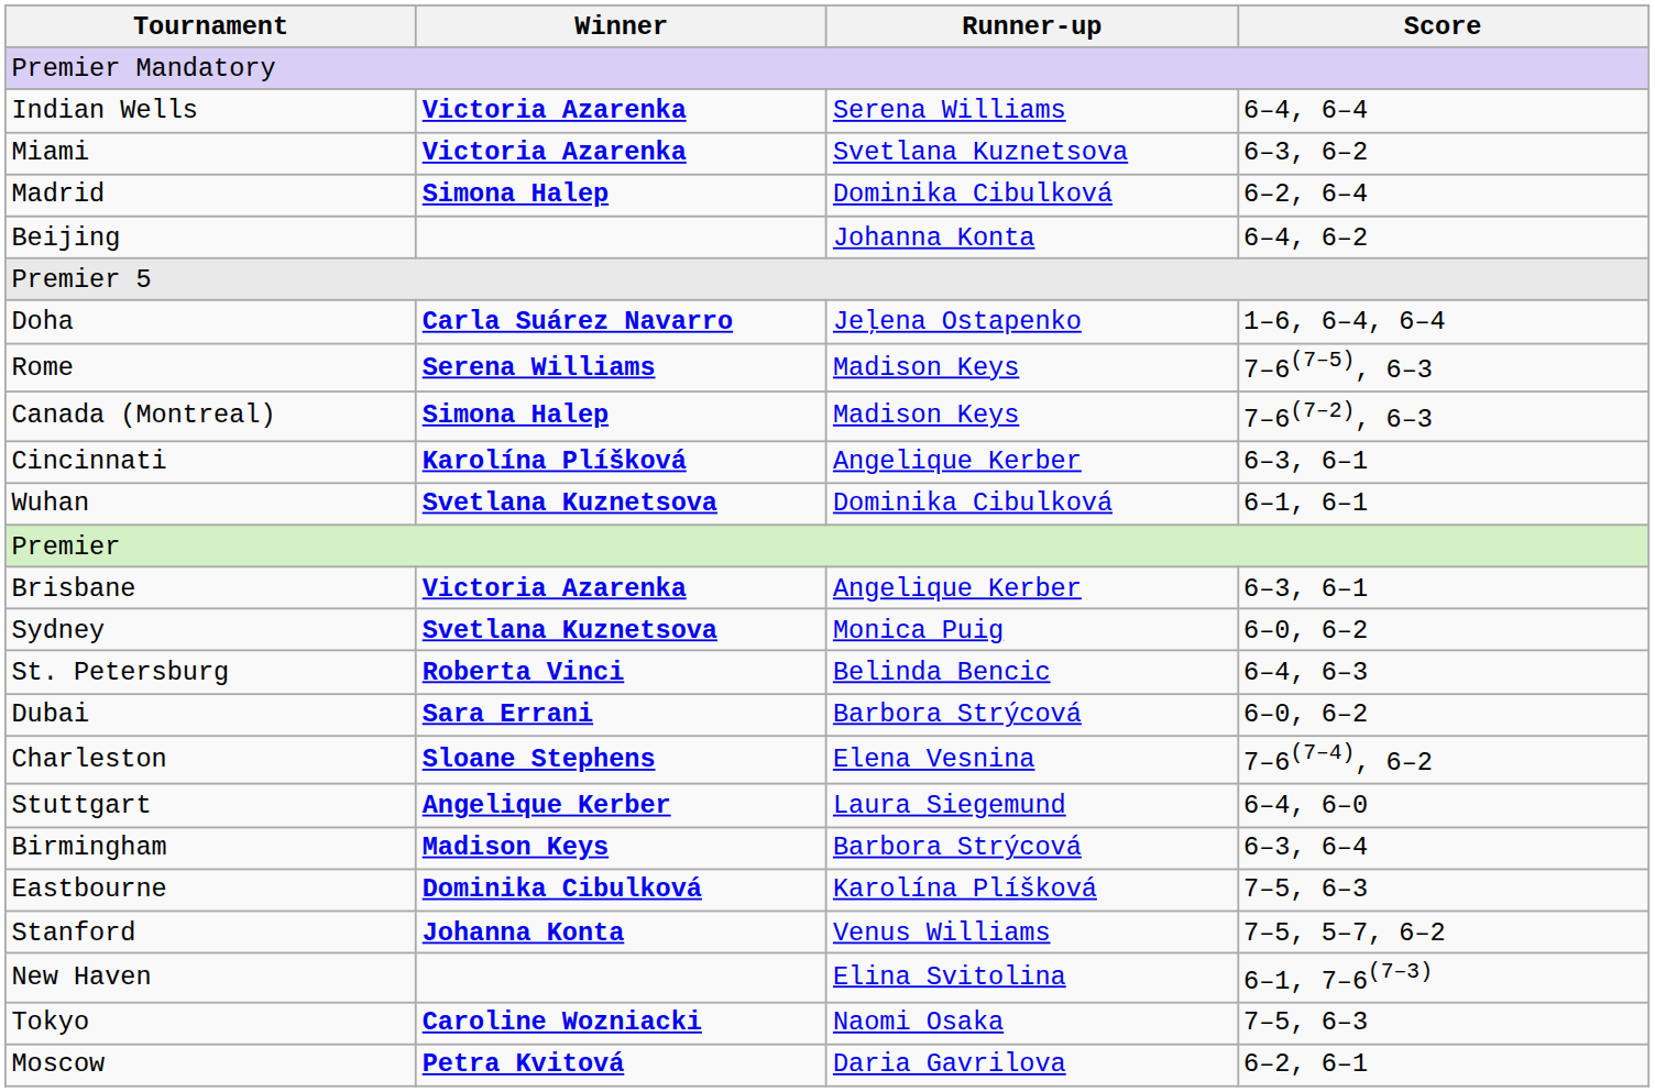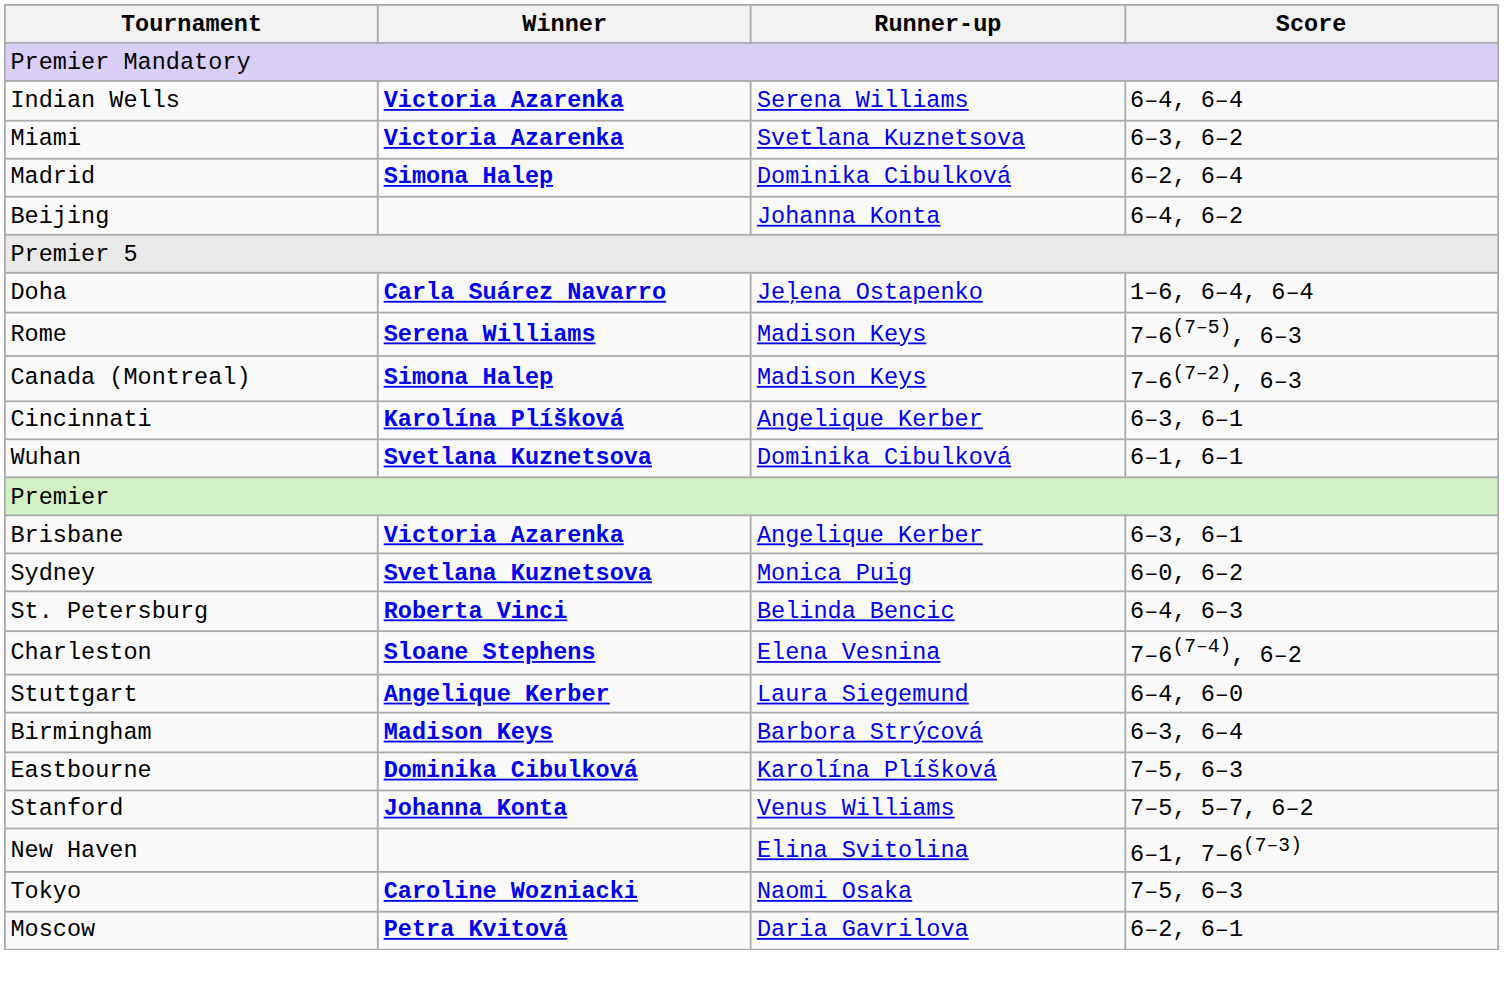 <table class="wikitable nowrap">
 <tr bgcolor="#efefef">
 <th width=200>Tournament</th>
 <th width=200>Winner</th>
 <th width=200>Runner-up</th>
 <th width=200>Score</th>
 </tr>
 <tr bgcolor="#d8cef6">
 <td colspan="4">Premier Mandatory</td>
 </tr>
 <tr>
 <td>Indian Wells</td>
 <td><strong> <a href='#'>Victoria Azarenka</a></strong></td>
 <td> <a href='#'>Serena Williams</a></td>
 <td>6–4, 6–4</td>
 </tr>
 <tr>
 <td>Miami</td>
 <td><strong> <a href='#'>Victoria Azarenka</a></strong></td>
 <td> <a href='#'>Svetlana Kuznetsova</a></td>
 <td>6–3, 6–2</td>
 </tr>
 <tr>
 <td>Madrid</td>
 <td><strong> <a href='#'>Simona Halep</a></strong></td>
 <td> <a href='#'>Dominika Cibulková</a></td>
 <td>6–2, 6–4</td>
 </tr>
 <tr>
 <td>Beijing</td>
 <td><strong></strong></td>
 <td> <a href='#'>Johanna Konta</a></td>
 <td>6–4, 6–2</td>
 </tr>
 <tr bgcolor="#E9E9E9">
 <td colspan="4">Premier 5</td>
 </tr>
 <tr>
 <td>Doha</td>
 <td><strong> <a href='#'>Carla Suárez Navarro</a></strong></td>
 <td> <a href='#'>Jeļena Ostapenko</a></td>
 <td>1–6, 6–4, 6–4</td>
 </tr>
 <tr>
 <td>Rome</td>
 <td><strong> <a href='#'>Serena Williams</a></strong></td>
 <td> <a href='#'>Madison Keys</a></td>
 <td>7–6<sup>(7–5)</sup>, 6–3</td>
 </tr>
 <tr>
 <td>Canada (Montreal)</td>
 <td><strong> <a href='#'>Simona Halep</a></strong></td>
 <td> <a href='#'>Madison Keys</a></td>
 <td>7–6<sup>(7–2)</sup>, 6–3</td>
 </tr>
 <tr>
 <td>Cincinnati</td>
 <td><strong> <a href='#'>Karolína Plíšková</a></strong></td>
 <td> <a href='#'>Angelique Kerber</a></td>
 <td>6–3, 6–1</td>
 </tr>
 <tr>
 <td>Wuhan</td>
 <td><strong> <a href='#'>Svetlana Kuznetsova</a></strong></td>
 <td> <a href='#'>Dominika Cibulková</a></td>
 <td>6–1, 6–1</td>
 </tr>
 <tr bgcolor="#D4F1C5">
 <td colspan="4">Premier</td>
 </tr>
 <tr>
 <td>Brisbane</td>
 <td><strong> <a href='#'>Victoria Azarenka</a></strong></td>
 <td> <a href='#'>Angelique Kerber</a></td>
 <td>6–3, 6–1</td>
 </tr>
 <tr>
 <td>Sydney</td>
 <td><strong> <a href='#'>Svetlana Kuznetsova</a></strong></td>
 <td> <a href='#'>Monica Puig</a></td>
 <td>6–0, 6–2</td>
 </tr>
 <tr>
 <td>St. Petersburg</td>
 <td><strong> <a href='#'>Roberta Vinci</a></strong></td>
 <td> <a href='#'>Belinda Bencic</a></td>
 <td>6–4, 6–3</td>
 </tr>
 <tr>
-<td>Dubai</td>
-<td><strong> <a href='#'>Sara Errani</a></strong></td>
-<td> <a href='#'>Barbora Strýcová</a></td>
-<td>6–0, 6–2</td>
-</tr>
-<tr>
 <td>Charleston</td>
 <td><strong> <a href='#'>Sloane Stephens</a></strong></td>
 <td> <a href='#'>Elena Vesnina</a></td>
 <td>7–6<sup>(7–4)</sup>, 6–2</td>
 </tr>
 <tr>
 <td>Stuttgart</td>
 <td><strong> <a href='#'>Angelique Kerber</a></strong></td>
 <td> <a href='#'>Laura Siegemund</a></td>
 <td>6–4, 6–0</td>
 </tr>
 <tr>
 <td>Birmingham</td>
 <td><strong> <a href='#'>Madison Keys</a></strong></td>
 <td> <a href='#'>Barbora Strýcová</a></td>
 <td>6–3, 6–4</td>
 </tr>
 <tr>
 <td>Eastbourne</td>
 <td><strong> <a href='#'>Dominika Cibulková</a></strong></td>
 <td> <a href='#'>Karolína Plíšková</a></td>
 <td>7–5, 6–3</td>
 </tr>
 <tr>
 <td>Stanford</td>
 <td><strong> <a href='#'>Johanna Konta</a></strong></td>
 <td> <a href='#'>Venus Williams</a></td>
 <td>7–5, 5–7, 6–2</td>
 </tr>
 <tr>
 <td>New Haven</td>
 <td><strong></strong></td>
 <td> <a href='#'>Elina Svitolina</a></td>
 <td>6–1, 7–6<sup>(7–3)</sup></td>
 </tr>
 <tr>
 <td>Tokyo</td>
 <td><strong> <a href='#'>Caroline Wozniacki</a></strong></td>
 <td> <a href='#'>Naomi Osaka</a></td>
 <td>7–5, 6–3</td>
 </tr>
 <tr>
 <td>Moscow</td>
 <td><strong> <a href='#'>Petra Kvitová</a></strong></td>
 <td> <a href='#'>Daria Gavrilova</a></td>
 <td>6–2, 6–1</td>
 </tr>
 </table>
